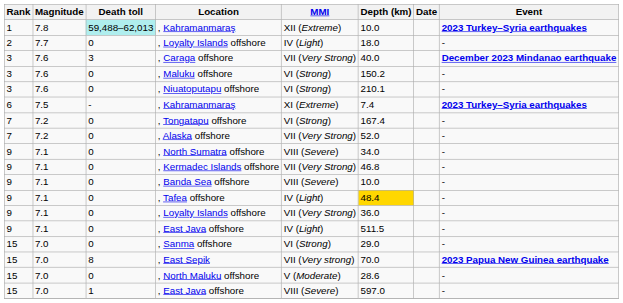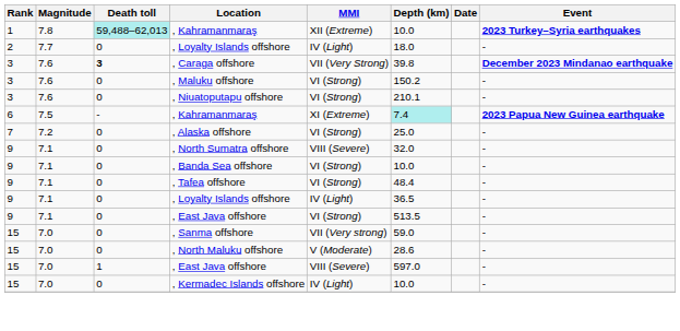 <table class="sortable wikitable" style="font-size:100%;">
 <tr>
 <th>Rank</th>
 <th>Magnitude</th>
 <th>Death toll</th>
 <th>Location</th>
 <th><a href='#'>MMI</a></th>
 <th>Depth (km)</th>
 <th>Date</th>
 <th>Event</th>
 </tr>
 <tr>
 <td>1</td>
 <td>7.8</td>
 <td style="background: paleturquoise;">59,488–62,013</td>
 <td>, <a href='#'>Kahramanmaraş</a></td>
 <td>XII (<em>Extreme</em>)</td>
 <td>10.0</td>
 <td></td>
 <td><strong><a href='#'>2023 Turkey–Syria earthquakes</a></strong></td>
 </tr>
 <tr>
 <td>2</td>
 <td>7.7</td>
 <td>0</td>
 <td>, <a href='#'>Loyalty Islands</a> offshore</td>
 <td>IV (<em>Light</em>)</td>
 <td>18.0</td>
 <td></td>
 <td>-</td>
 </tr>
 <tr>
 <td>3</td>
 <td>7.6</td>
-<td>3</td>
+<td><strong>3</strong></td>
 <td>, <a href='#'>Caraga</a> offshore</td>
 <td>VII (<em>Very Strong</em>)</td>
-<td>40.0</td>
+<td>39.8</td>
 <td></td>
 <td><strong><a href='#'>December 2023 Mindanao earthquake</a></strong></td>
 </tr>
 <tr>
 <td>3</td>
 <td>7.6</td>
 <td>0</td>
 <td>, <a href='#'>Maluku</a> offshore</td>
 <td>VI (<em>Strong</em>)</td>
 <td>150.2</td>
 <td></td>
 <td>-</td>
 </tr>
 <tr>
 <td>3</td>
 <td>7.6</td>
 <td>0</td>
 <td>, <a href='#'>Niuatoputapu</a> offshore</td>
 <td>VI (<em>Strong</em>)</td>
 <td>210.1</td>
 <td></td>
 <td>-</td>
 </tr>
 <tr>
 <td>6</td>
 <td>7.5</td>
 <td>-</td>
 <td>, <a href='#'>Kahramanmaraş</a></td>
 <td>XI (<em>Extreme</em>)</td>
-<td>7.4</td>
+<td style="background: paleturquoise;">7.4</td>
 <td></td>
-<td><strong><a href='#'>2023 Turkey–Syria earthquakes</a></strong></td>
-</tr>
-<tr>
-<td>7</td>
-<td>7.2</td>
-<td>0</td>
-<td>, <a href='#'>Tongatapu</a> offshore</td>
-<td>VI (<em>Strong</em>)</td>
-<td>167.4</td>
-<td></td>
-<td>-</td>
+<td><strong><a href='#'>2023 Papua New Guinea earthquake</a></strong></td>
 </tr>
 <tr>
 <td>7</td>
 <td>7.2</td>
 <td>0</td>
 <td>, <a href='#'>Alaska</a> offshore</td>
-<td>VII (<em>Very Strong</em>)</td>
-<td>52.0</td>
+<td>VI (<em>Strong</em>)</td>
+<td>25.0</td>
 <td></td>
 <td>-</td>
 </tr>
 <tr>
 <td>9</td>
 <td>7.1</td>
 <td>0</td>
 <td>, <a href='#'>North Sumatra</a> offshore</td>
 <td>VIII (<em>Severe</em>)</td>
-<td>34.0</td>
-<td></td>
-<td>-</td>
-</tr>
-<tr>
-<td>9</td>
-<td>7.1</td>
-<td>0</td>
-<td>, <a href='#'>Kermadec Islands</a> offshore</td>
-<td>VII (<em>Very Strong</em>)</td>
-<td>46.8</td>
+<td>32.0</td>
 <td></td>
 <td>-</td>
 </tr>
 <tr>
 <td>9</td>
 <td>7.1</td>
 <td>0</td>
 <td>, <a href='#'>Banda Sea</a> offshore</td>
-<td>VIII (<em>Severe</em>)</td>
+<td>VI (<em>Strong</em>)</td>
 <td>10.0</td>
 <td></td>
 <td>-</td>
 </tr>
 <tr>
 <td>9</td>
 <td>7.1</td>
 <td>0</td>
 <td>, <a href='#'>Tafea</a> offshore</td>
-<td>IV (<em>Light</em>)</td>
-<td style="background: gold;">48.4</td>
+<td>VI (<em>Strong</em>)</td>
+<td>48.4</td>
 <td></td>
 <td>-</td>
 </tr>
 <tr>
 <td>9</td>
 <td>7.1</td>
 <td>0</td>
 <td>, <a href='#'>Loyalty Islands</a> offshore</td>
-<td>VII (<em>Very Strong</em>)</td>
-<td>36.0</td>
+<td>IV (<em>Light</em>)</td>
+<td>36.5</td>
 <td></td>
 <td>-</td>
 </tr>
 <tr>
 <td>9</td>
 <td>7.1</td>
 <td>0</td>
 <td>, <a href='#'>East Java</a> offshore</td>
-<td>IV (<em>Light</em>)</td>
-<td>511.5</td>
+<td>VI (<em>Strong</em>)</td>
+<td>513.5</td>
 <td></td>
 <td>-</td>
 </tr>
 <tr>
 <td>15</td>
 <td>7.0</td>
 <td>0</td>
 <td>, <a href='#'>Sanma</a> offshore</td>
-<td>VI (<em>Strong</em>)</td>
-<td>29.0</td>
+<td>VII (<em>Very strong</em>)</td>
+<td>59.0</td>
 <td></td>
 <td>-</td>
-</tr>
-<tr>
-<td>15</td>
-<td>7.0</td>
-<td>8</td>
-<td>, <a href='#'>East Sepik</a></td>
-<td>VII (<em>Very strong</em>)</td>
-<td>70.0</td>
-<td></td>
-<td><strong><a href='#'>2023 Papua New Guinea earthquake</a></strong></td>
 </tr>
 <tr>
 <td>15</td>
 <td>7.0</td>
 <td>0</td>
 <td>, <a href='#'>North Maluku</a> offshore</td>
 <td>V (<em>Moderate</em>)</td>
 <td>28.6</td>
 <td></td>
 <td>-</td>
 </tr>
 <tr>
 <td>15</td>
 <td>7.0</td>
 <td>1</td>
 <td>, <a href='#'>East Java</a> offshore</td>
 <td>VIII (<em>Severe</em>)</td>
 <td>597.0</td>
 <td></td>
 <td>-</td>
 </tr>
 <tr>
+<td>15</td>
+<td>7.0</td>
+<td>0</td>
+<td>, <a href='#'>Kermadec Islands</a> offshore</td>
+<td>IV (<em>Light</em>)</td>
+<td>10.0</td>
+<td></td>
+<td>-</td>
+</tr>
+<tr>
 </tr>
 </table>
